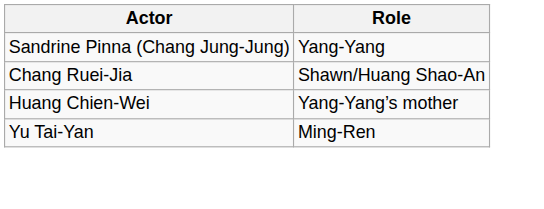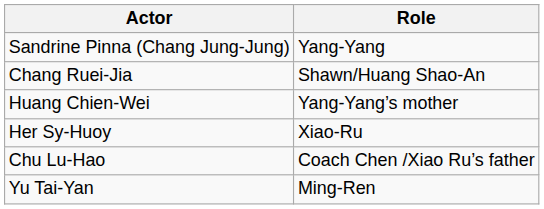 <table class="wikitable">
 <tr>
 <th><strong>Actor</strong></th>
 <th><strong>Role</strong></th>
 </tr>
 <tr>
 <td>Sandrine Pinna (Chang Jung-Jung)</td>
 <td>Yang-Yang</td>
 </tr>
 <tr>
 <td>Chang Ruei-Jia</td>
 <td>Shawn/Huang Shao-An</td>
 </tr>
 <tr>
 <td>Huang Chien-Wei</td>
 <td>Yang-Yang’s mother</td>
 </tr>
 <tr>
+<td>Her Sy-Huoy</td>
+<td>Xiao-Ru</td>
+</tr>
+<tr>
+<td>Chu Lu-Hao</td>
+<td>Coach Chen /Xiao Ru’s father</td>
+</tr>
+<tr>
 <td>Yu Tai-Yan</td>
 <td>Ming-Ren</td>
 </tr>
 </table>
